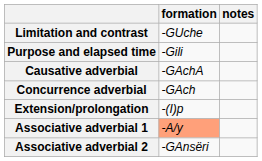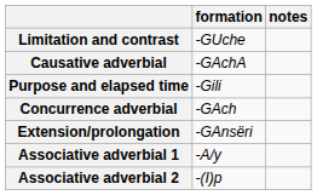 <table class="wikitable">
 <tr>
 <th></th>
 <th>formation</th>
 <th>notes</th>
 </tr>
 <tr>
 <th>Limitation and contrast</th>
 <td><em>-GUche</em></td>
 <td></td>
 </tr>
 <tr>
-<th>Purpose and elapsed time</th>
-<td><em>-Gili</em></td>
+<th>Causative adverbial</th>
+<td><em>-GAchA</em></td>
 <td></td>
 </tr>
 <tr>
-<th>Causative adverbial</th>
-<td><em>-GAchA</em></td>
+<th>Purpose and elapsed time</th>
+<td><em>-Gili</em></td>
 <td></td>
 </tr>
 <tr>
 <th>Concurrence adverbial</th>
 <td><em>-GAch</em></td>
 <td></td>
 </tr>
 <tr>
 <th>Extension/prolongation</th>
-<td><em>-(I)p</em></td>
+<td><em>-GAnsëri</em></td>
 <td></td>
 </tr>
 <tr>
 <th>Associative adverbial 1</th>
-<td style="background: lightsalmon;"><em>-A/y</em></td>
+<td><em>-A/y</em></td>
 <td></td>
 </tr>
 <tr>
 <th>Associative adverbial 2</th>
-<td><em>-GAnsëri</em></td>
+<td><em>-(I)p</em></td>
 <td></td>
 </tr>
 </table>
